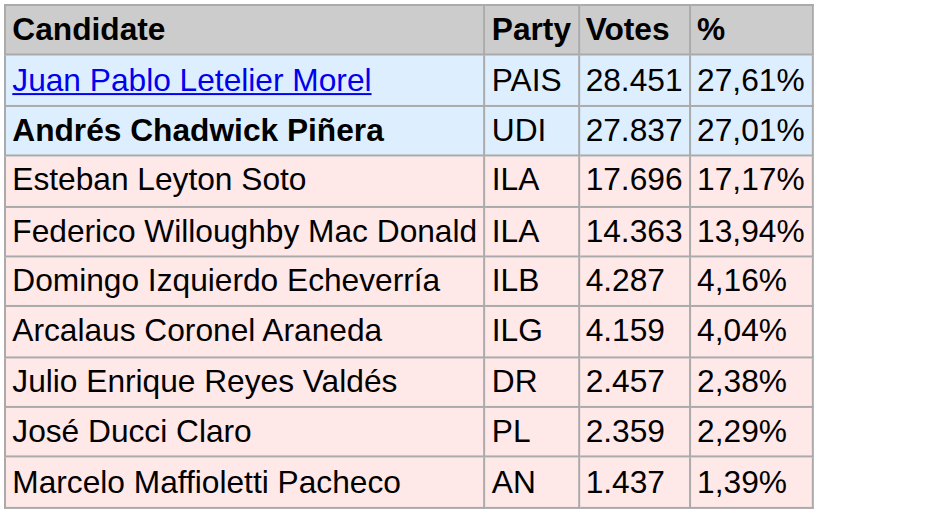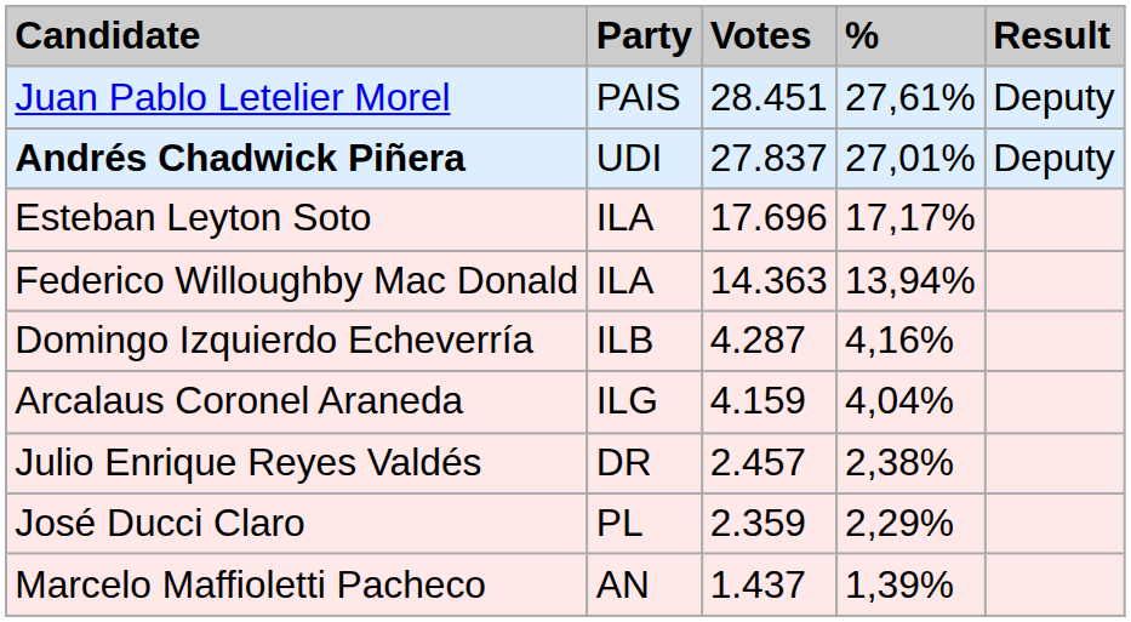 <table class="wikitable">
 <tr>
 <td bgcolor=#cccccc><strong>Candidate</strong></td>
 <td bgcolor=#cccccc><strong>Party</strong></td>
 <td bgcolor=#cccccc><strong>Votes</strong></td>
 <td bgcolor=#cccccc><strong>%</strong></td>
+<td bgcolor=#cccccc><strong>Result</strong></td>
 </tr>
 <tr>
 <td bgcolor=#DDEEFF><a href='#'>Juan Pablo Letelier Morel</a></td>
 <td bgcolor=#DDEEFF>PAIS</td>
 <td bgcolor=#DDEEFF>28.451</td>
 <td bgcolor=#DDEEFF>27,61%</td>
+<td bgcolor=#DDEEFF>Deputy</td>
 </tr>
 <tr>
 <td bgcolor=#DDEEFF><strong>Andrés Chadwick Piñera</strong></td>
 <td bgcolor=#DDEEFF>UDI</td>
 <td bgcolor=#DDEEFF>27.837</td>
 <td bgcolor=#DDEEFF>27,01%</td>
+<td bgcolor=#DDEEFF>Deputy</td>
 </tr>
 <tr>
 <td bgcolor=#FFE8E8>Esteban Leyton Soto</td>
 <td bgcolor=#FFE8E8>ILA</td>
 <td bgcolor=#FFE8E8>17.696</td>
 <td bgcolor=#FFE8E8>17,17%</td>
+<td bgcolor=#FFE8E8></td>
 </tr>
 <tr>
 <td bgcolor=#FFE8E8>Federico Willoughby Mac Donald</td>
 <td bgcolor=#FFE8E8>ILA</td>
 <td bgcolor=#FFE8E8>14.363</td>
 <td bgcolor=#FFE8E8>13,94%</td>
+<td bgcolor=#FFE8E8></td>
 </tr>
 <tr>
 <td bgcolor=#FFE8E8>Domingo Izquierdo Echeverría</td>
 <td bgcolor=#FFE8E8>ILB</td>
 <td bgcolor=#FFE8E8>4.287</td>
 <td bgcolor=#FFE8E8>4,16%</td>
+<td bgcolor=#FFE8E8></td>
 </tr>
 <tr>
 <td bgcolor=#FFE8E8>Arcalaus Coronel Araneda</td>
 <td bgcolor=#FFE8E8>ILG</td>
 <td bgcolor=#FFE8E8>4.159</td>
 <td bgcolor=#FFE8E8>4,04%</td>
+<td bgcolor=#FFE8E8></td>
 </tr>
 <tr>
 <td bgcolor=#FFE8E8>Julio Enrique Reyes Valdés</td>
 <td bgcolor=#FFE8E8>DR</td>
 <td bgcolor=#FFE8E8>2.457</td>
 <td bgcolor=#FFE8E8>2,38%</td>
+<td bgcolor=#FFE8E8></td>
 </tr>
 <tr>
 <td bgcolor=#FFE8E8>José Ducci Claro</td>
 <td bgcolor=#FFE8E8>PL</td>
 <td bgcolor=#FFE8E8>2.359</td>
 <td bgcolor=#FFE8E8>2,29%</td>
+<td bgcolor=#FFE8E8></td>
 </tr>
 <tr>
 <td bgcolor=#FFE8E8>Marcelo Maffioletti Pacheco</td>
 <td bgcolor=#FFE8E8>AN</td>
 <td bgcolor=#FFE8E8>1.437</td>
 <td bgcolor=#FFE8E8>1,39%</td>
+<td bgcolor=#FFE8E8></td>
 </tr>
 </table>
